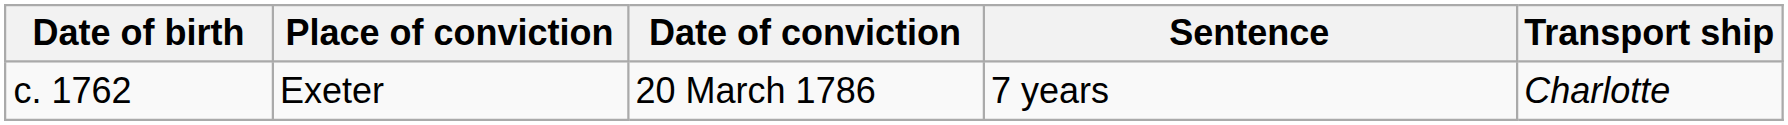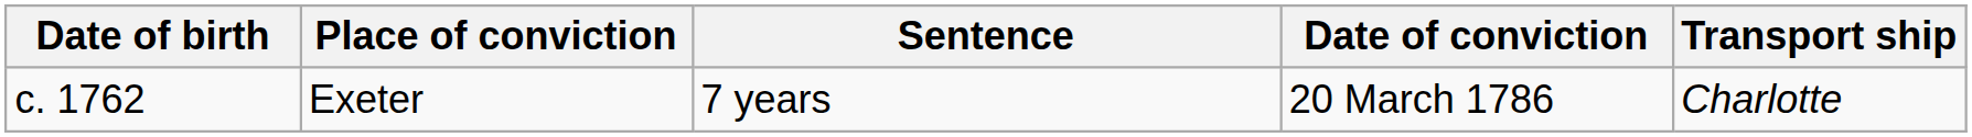 <table class="wikitable sortable plainrowheaders" style="width=1024px;">
 <tr>
 <th style="width: 15%;">Date of birth</th>
 <th style="width: 20%;">Place of conviction</th>
+<th style="width: 30%;">Sentence</th>
 <th style="width: 20%;">Date of conviction</th>
-<th style="width: 30%;">Sentence</th>
 <th style="width: 15%;">Transport ship</th>
 </tr>
 <tr>
 <td>c. 1762</td>
 <td>Exeter</td>
+<td>7 years</td>
 <td>20 March 1786</td>
-<td>7 years</td>
 <td><em>Charlotte</em></td>
 </tr>
 </table>
